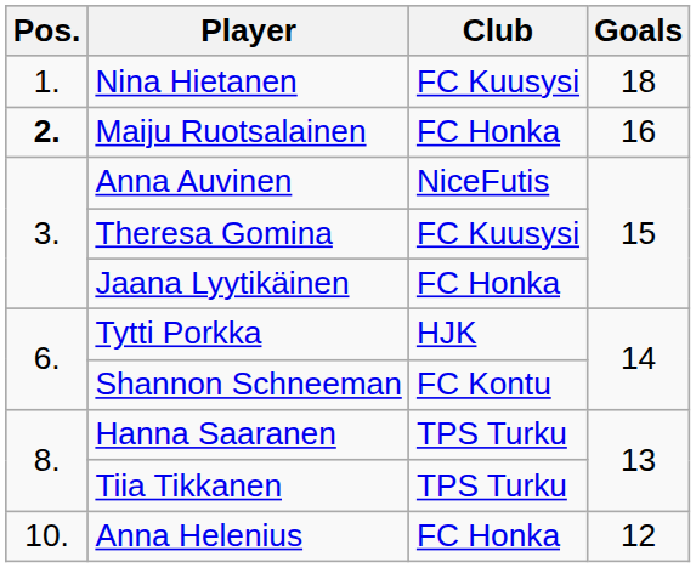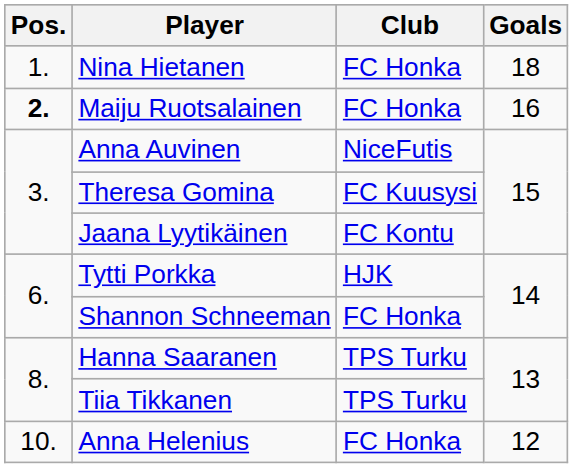 <table class="wikitable" style="text-align:center">
 <tr>
 <th>Pos.</th>
 <th>Player</th>
 <th>Club</th>
 <th>Goals</th>
 </tr>
 <tr>
 <td>1.</td>
 <td align="left"> <a href='#'>Nina Hietanen</a></td>
-<td align="left"><a href='#'>FC Kuusysi</a></td>
+<td align="left"><a href='#'>FC Honka</a></td>
 <td>18</td>
 </tr>
 <tr>
 <td><strong>2.</strong></td>
 <td align="left"> <a href='#'>Maiju Ruotsalainen</a></td>
 <td align="left"><a href='#'>FC Honka</a></td>
 <td>16</td>
 </tr>
 <tr>
 <td rowspan="3">3.</td>
 <td align="left"> <a href='#'>Anna Auvinen</a></td>
 <td align="left"><a href='#'>NiceFutis</a></td>
 <td rowspan="3">15</td>
 </tr>
 <tr>
 <td align="left"> <a href='#'>Theresa Gomina</a></td>
 <td align="left"><a href='#'>FC Kuusysi</a></td>
 </tr>
 <tr>
 <td align="left"> <a href='#'>Jaana Lyytikäinen</a></td>
-<td align="left"><a href='#'>FC Honka</a></td>
+<td align="left"><a href='#'>FC Kontu</a></td>
 </tr>
 <tr>
 <td rowspan="2">6.</td>
 <td align="left"> <a href='#'>Tytti Porkka</a></td>
 <td align="left"><a href='#'>HJK</a></td>
 <td rowspan="2">14</td>
 </tr>
 <tr>
 <td align="left"> <a href='#'>Shannon Schneeman</a></td>
-<td align="left"><a href='#'>FC Kontu</a></td>
+<td align="left"><a href='#'>FC Honka</a></td>
 </tr>
 <tr>
 <td rowspan="2">8.</td>
 <td align="left"> <a href='#'>Hanna Saaranen</a></td>
 <td align="left"><a href='#'>TPS Turku</a></td>
 <td rowspan="2">13</td>
 </tr>
 <tr>
 <td align="left"> <a href='#'>Tiia Tikkanen</a></td>
 <td align="left"><a href='#'>TPS Turku</a></td>
 </tr>
 <tr>
 <td>10.</td>
 <td align="left"> <a href='#'>Anna Helenius</a></td>
 <td align="left"><a href='#'>FC Honka</a></td>
 <td>12</td>
 </tr>
 </table>
